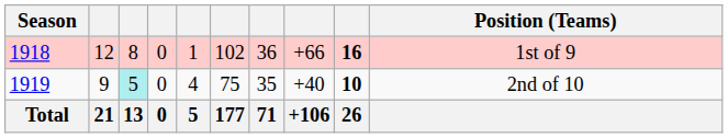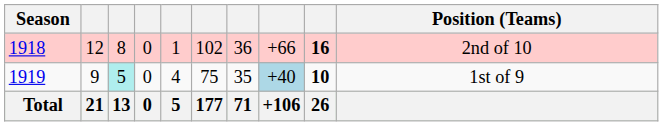 <table class="wikitable" style="text-align:center;">
 <tr>
 <th width=60>Season</th>
 <th width="15"></th>
 <th width="15"></th>
 <th width="15"></th>
 <th width="20"></th>
 <th width="20"></th>
 <th width="20"></th>
 <th width="20"></th>
 <th width="20"></th>
 <th width=275>Position (Teams)</th>
 </tr>
 <tr style="background: #FFCCCC;">
 <td style="text-align:left;"><a href='#'>1918</a></td>
 <td>12</td>
 <td>8</td>
 <td>0</td>
 <td>1</td>
 <td>102</td>
 <td>36</td>
 <td>+66</td>
 <td><strong>16</strong></td>
-<td>1st of 9</td>
+<td>2nd of 10</td>
 </tr>
 <tr>
 <td style="text-align:left;"><a href='#'>1919</a></td>
 <td>9</td>
 <td style="background: paleturquoise;">5</td>
 <td>0</td>
 <td>4</td>
 <td>75</td>
 <td>35</td>
-<td>+40</td>
+<td style="background: lightblue;">+40</td>
 <td><strong>10</strong></td>
-<td>2nd of 10</td>
+<td>1st of 9</td>
 </tr>
 <tr style="background: #ccffcc;">
 <th style="text-align:centre;" 19colspan=2>Total</th>
 <th>21</th>
 <th>13</th>
 <th>0</th>
 <th>5</th>
 <th>177</th>
 <th>71</th>
 <th>+106</th>
 <th>26</th>
 <th></th>
 </tr>
 </table>
